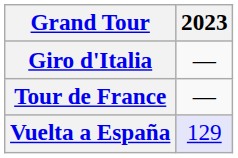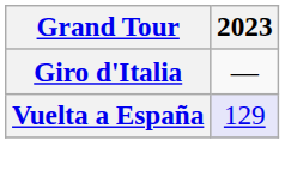 <table class="wikitable plainrowheaders">
 <tr>
 <th scope="col"><a href='#'>Grand Tour</a></th>
 <th scope="col">2023</th>
 </tr>
 <tr style="text-align:center;">
 <th scope="row"> <a href='#'>Giro d'Italia</a></th>
 <td>—</td>
 </tr>
 <tr style="text-align:center;">
-<th scope="row"> <a href='#'>Tour de France</a></th>
-<td>—</td>
-</tr>
-<tr style="text-align:center;">
 <th scope="row"> <a href='#'>Vuelta a España</a></th>
 <td style="background: lavender;"><a href='#'>129</a></td>
 </tr>
 </table>
